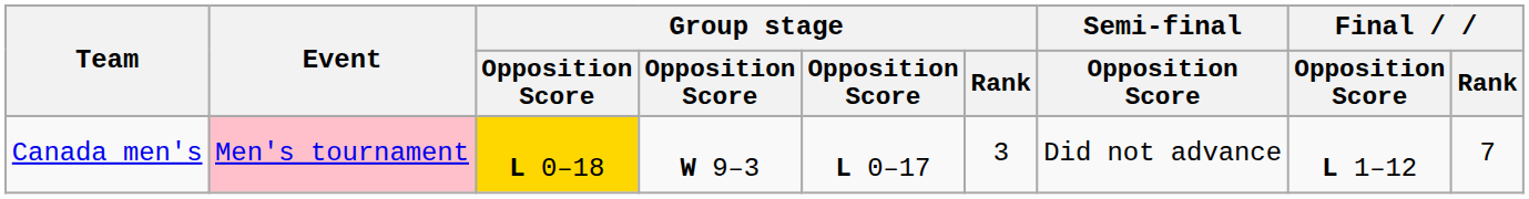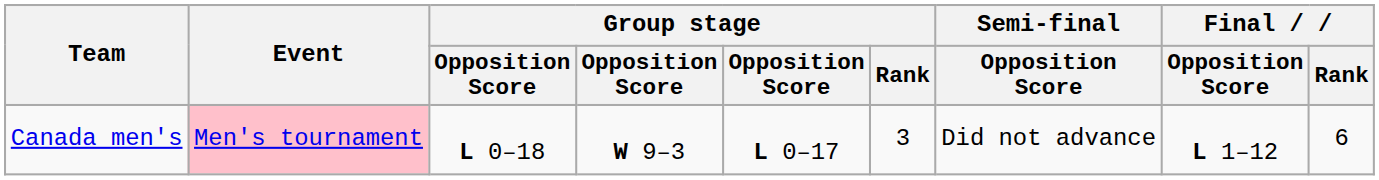 <table class="wikitable" style="text-align:center; font-size:90%">
 <tr>
 <th rowspan=2>Team</th>
 <th rowspan=2>Event</th>
 <th colspan=4>Group stage</th>
 <th>Semi-final</th>
 <th colspan=2>Final /  / </th>
 </tr>
 <tr style="font-size:95%">
 <th>Opposition<br>Score</th>
 <th>Opposition<br>Score</th>
 <th>Opposition<br>Score</th>
 <th>Rank</th>
 <th>Opposition<br>Score</th>
 <th>Opposition<br>Score</th>
 <th>Rank</th>
 </tr>
 <tr>
 <td align=left><a href='#'>Canada men's</a></td>
 <td align=left style="background: pink;"><a href='#'>Men's tournament</a></td>
-<td style="background: gold;"><br><strong>L</strong> 0–18</td>
+<td><br><strong>L</strong> 0–18</td>
 <td><br><strong>W</strong> 9–3</td>
 <td><br><strong>L</strong> 0–17</td>
 <td>3</td>
 <td>Did not advance</td>
 <td><br><strong>L</strong> 1–12</td>
-<td>7</td>
+<td>6</td>
 </tr>
 </table>
